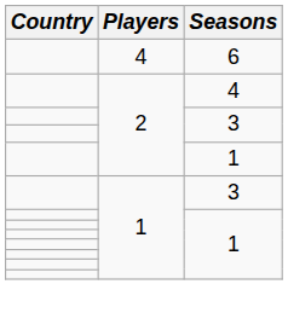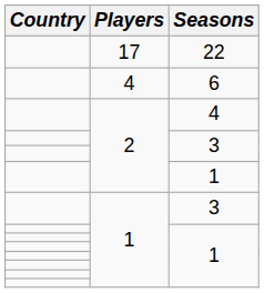 <table class="sortable wikitable" style="text-align: center">
 <tr>
 <th><strong><em>Country</em></strong></th>
 <th><strong><em>Players</em></strong></th>
 <th><strong><em>Seasons</em></strong></th>
+</tr>
+<tr>
+<td align=left><em></em></td>
+<td>17</td>
+<td>22</td>
 </tr>
 <tr>
 <td align=left><em></em></td>
 <td>4</td>
 <td>6</td>
 </tr>
 <tr>
 <td align=left><em></em></td>
 <td rowspan="4">2</td>
 <td>4</td>
 </tr>
 <tr>
 <td align=left><em></em></td>
 <td rowspan="2">3</td>
 </tr>
 <tr>
 <td align=left><em></em></td>
 </tr>
 <tr>
 <td align="left"><em></em></td>
 <td>1</td>
 </tr>
 <tr>
 <td align="left"><em></em></td>
 <td rowspan="8">1</td>
 <td>3</td>
 </tr>
 <tr>
 <td align="left"><em></em></td>
 <td rowspan="7">1</td>
 </tr>
 <tr>
 <td align="left"><em></em></td>
 </tr>
 <tr>
 <td align="left"><em></em></td>
 </tr>
 <tr>
 <td align="left"><em></em></td>
 </tr>
 <tr>
 <td align=left><em></em></td>
 </tr>
 <tr>
 <td align=left><em></em></td>
 </tr>
 <tr>
 <td align=left><em></em></td>
 </tr>
 </table>
